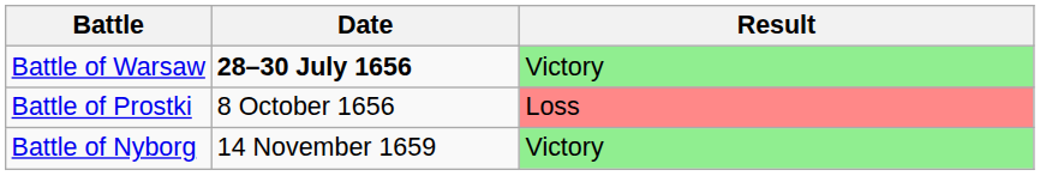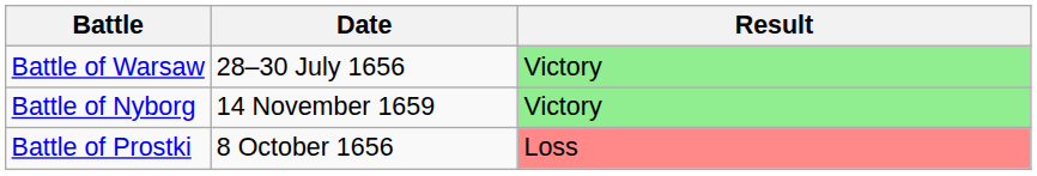 <table class="wikitable">
 <tr>
 <th>Battle</th>
 <th>Date</th>
 <th>Result</th>
 </tr>
 <tr>
 <td width="20%"><a href='#'>Battle of Warsaw</a></td>
-<td width="30%"><strong>28–30 July 1656</strong></td>
+<td width="30%">28–30 July 1656</td>
 <td width="50%" style="background:lightgreen">Victory</td>
+</tr>
+<tr>
+<td><a href='#'>Battle of Nyborg</a></td>
+<td>14 November 1659</td>
+<td style="background:lightgreen">Victory</td>
 </tr>
 <tr>
 <td><a href='#'>Battle of Prostki</a></td>
 <td>8 October 1656</td>
 <td style="background:#F88">Loss</td>
 </tr>
-<tr>
-<td><a href='#'>Battle of Nyborg</a></td>
-<td>14 November 1659</td>
-<td style="background:lightgreen">Victory</td>
-</tr>
 </table>
